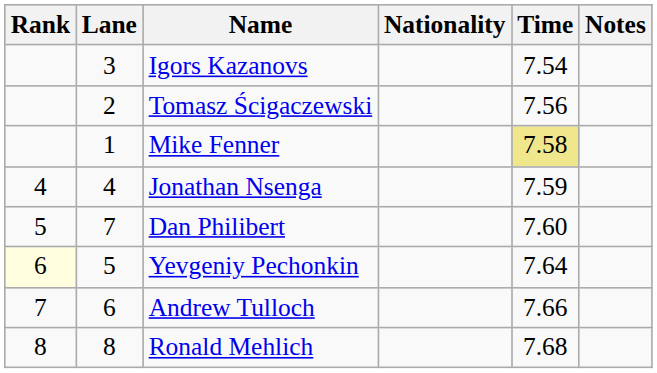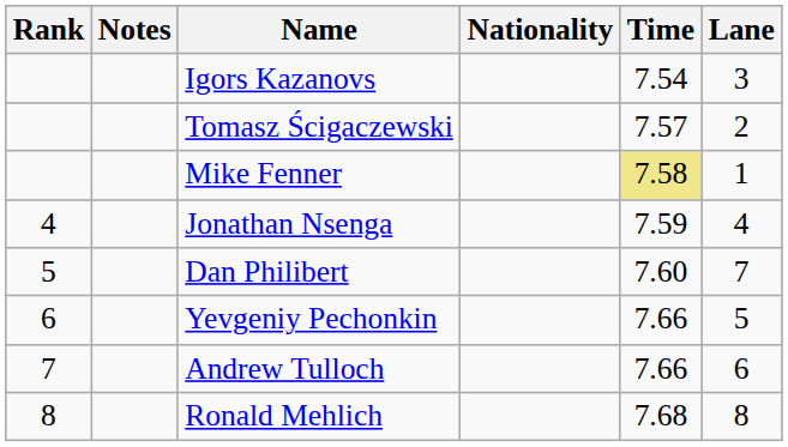 <table class="wikitable sortable" style="text-align:center">
 <tr>
 <th>Rank</th>
-<th>Lane</th>
+<th>Notes</th>
 <th>Name</th>
 <th>Nationality</th>
 <th>Time</th>
-<th>Notes</th>
+<th>Lane</th>
 </tr>
 <tr>
 <td></td>
-<td>3</td>
+<td></td>
 <td align="left"><a href='#'>Igors Kazanovs</a></td>
 <td align=left></td>
 <td>7.54</td>
-<td></td>
+<td>3</td>
 </tr>
 <tr>
 <td></td>
-<td>2</td>
+<td></td>
 <td align="left"><a href='#'>Tomasz Ścigaczewski</a></td>
 <td align=left></td>
-<td>7.56</td>
-<td></td>
+<td>7.57</td>
+<td>2</td>
 </tr>
 <tr>
 <td></td>
-<td>1</td>
+<td></td>
 <td align="left"><a href='#'>Mike Fenner</a></td>
 <td align=left></td>
 <td style="background: khaki;">7.58</td>
-<td></td>
+<td>1</td>
 </tr>
 <tr>
 <td>4</td>
-<td>4</td>
+<td></td>
 <td align="left"><a href='#'>Jonathan Nsenga</a></td>
 <td align=left></td>
 <td>7.59</td>
-<td></td>
+<td>4</td>
 </tr>
 <tr>
 <td>5</td>
-<td>7</td>
+<td></td>
 <td align="left"><a href='#'>Dan Philibert</a></td>
 <td align=left></td>
 <td>7.60</td>
-<td></td>
+<td>7</td>
 </tr>
 <tr>
-<td style="background: lightyellow;">6</td>
-<td>5</td>
+<td>6</td>
+<td></td>
 <td align="left"><a href='#'>Yevgeniy Pechonkin</a></td>
 <td align=left></td>
-<td>7.64</td>
-<td></td>
+<td>7.66</td>
+<td>5</td>
 </tr>
 <tr>
 <td>7</td>
-<td>6</td>
+<td></td>
 <td align="left"><a href='#'>Andrew Tulloch</a></td>
 <td align=left></td>
 <td>7.66</td>
-<td></td>
+<td>6</td>
 </tr>
 <tr>
 <td>8</td>
-<td>8</td>
+<td></td>
 <td align="left"><a href='#'>Ronald Mehlich</a></td>
 <td align=left></td>
 <td>7.68</td>
-<td></td>
+<td>8</td>
 </tr>
 </table>
